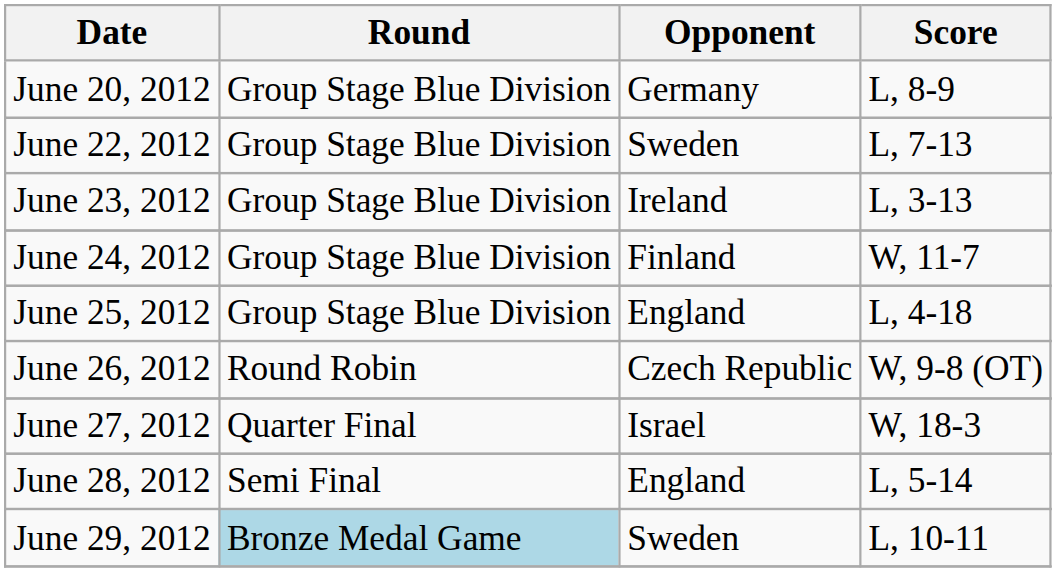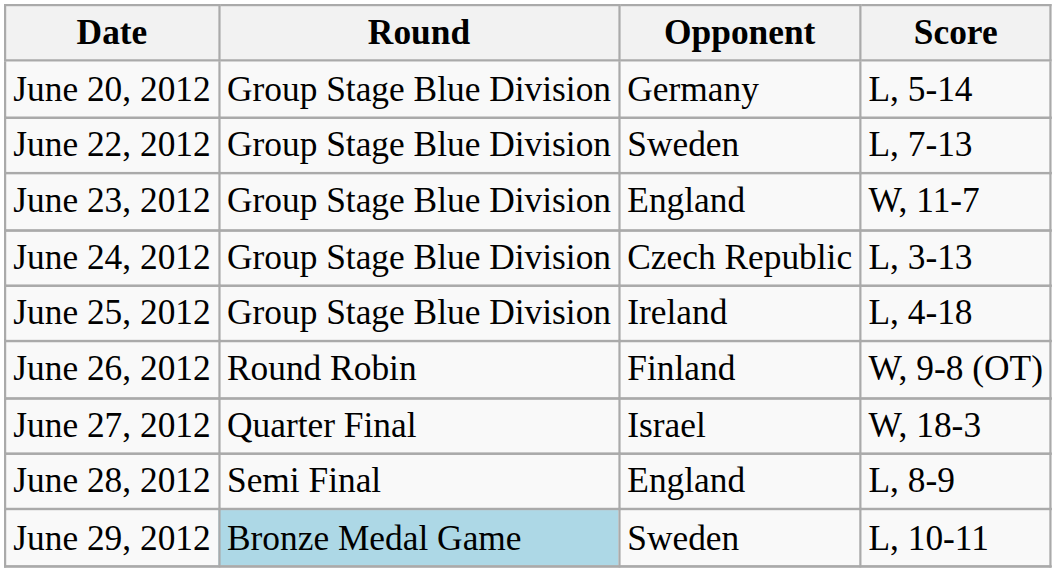 <table class="wikitable" border="1" "align=center">
 <tr>
 <th>Date</th>
 <th>Round</th>
 <th>Opponent</th>
 <th>Score</th>
 </tr>
 <tr>
 <td>June 20, 2012</td>
 <td>Group Stage Blue Division</td>
 <td>Germany</td>
-<td>L, 8-9</td>
+<td>L, 5-14</td>
 </tr>
 <tr>
 </tr>
 <tr>
 <td>June 22, 2012</td>
 <td>Group Stage Blue Division</td>
 <td>Sweden</td>
 <td>L, 7-13</td>
 </tr>
 <tr>
 </tr>
 <tr>
 <td>June 23, 2012</td>
 <td>Group Stage Blue Division</td>
-<td>Ireland</td>
-<td>L, 3-13</td>
+<td>England</td>
+<td>W, 11-7</td>
 </tr>
 <tr>
 </tr>
 <tr>
 <td>June 24, 2012</td>
 <td>Group Stage Blue Division</td>
-<td>Finland</td>
-<td>W, 11-7</td>
+<td>Czech Republic</td>
+<td>L, 3-13</td>
 </tr>
 <tr>
 </tr>
 <tr>
 <td>June 25, 2012</td>
 <td>Group Stage Blue Division</td>
-<td>England</td>
+<td>Ireland</td>
 <td>L, 4-18</td>
 </tr>
 <tr>
 </tr>
 <tr>
 <td>June 26, 2012</td>
 <td>Round Robin</td>
-<td>Czech Republic</td>
+<td>Finland</td>
 <td>W, 9-8 (OT)</td>
 </tr>
 <tr>
 </tr>
 <tr>
 <td>June 27, 2012</td>
 <td>Quarter Final</td>
 <td>Israel</td>
 <td>W, 18-3</td>
 </tr>
 <tr>
 </tr>
 <tr>
 <td>June 28, 2012</td>
 <td>Semi Final</td>
 <td>England</td>
-<td>L, 5-14</td>
+<td>L, 8-9</td>
 </tr>
 <tr>
 </tr>
 <tr>
 <td>June 29, 2012</td>
 <td style="background: lightblue;">Bronze Medal Game</td>
 <td>Sweden</td>
 <td>L, 10-11</td>
 </tr>
 <tr>
 </tr>
 </table>
